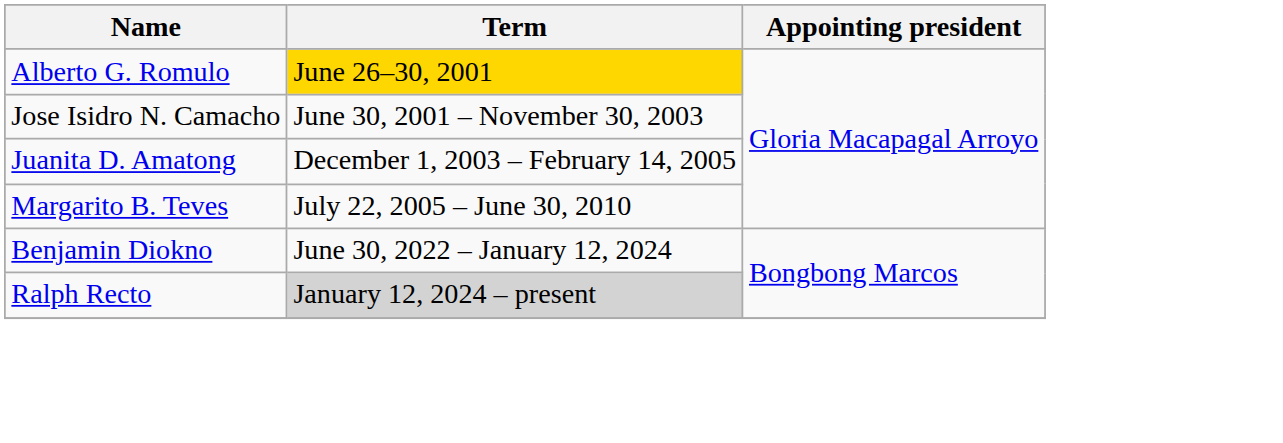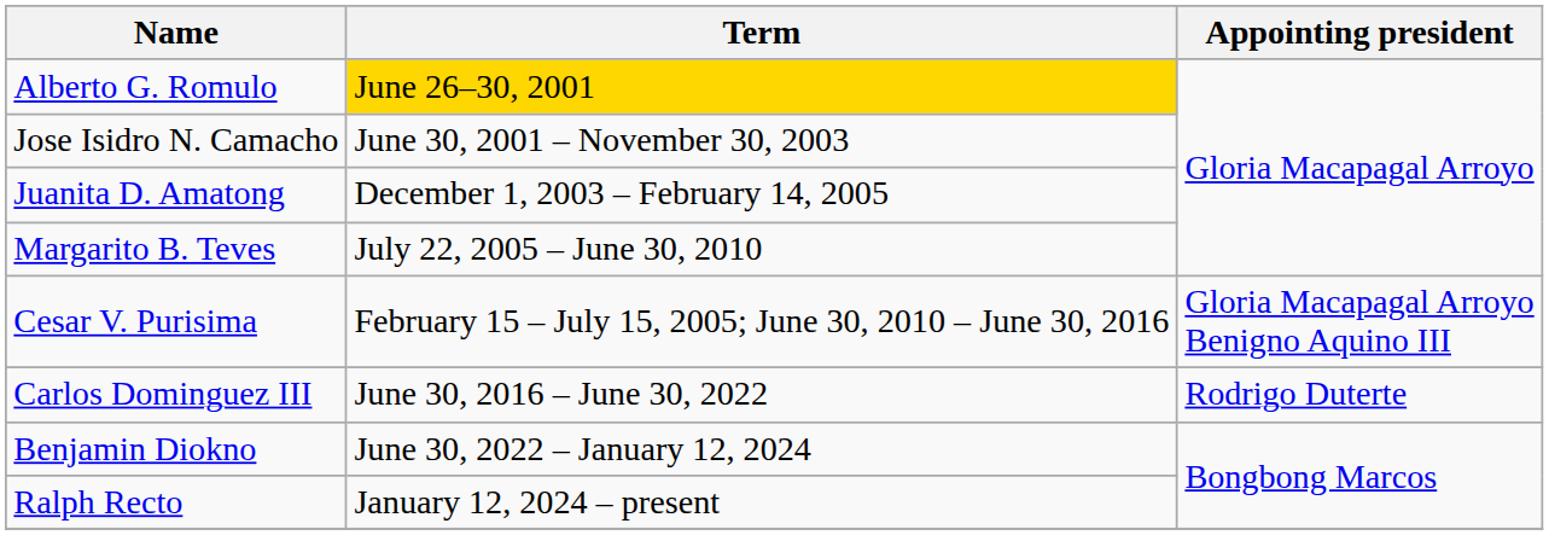 <table class="wikitable">
 <tr>
 <th>Name</th>
 <th>Term</th>
 <th>Appointing president</th>
 </tr>
 <tr>
 <td><a href='#'>Alberto G. Romulo</a></td>
 <td style="background: gold;">June 26–30, 2001</td>
 <td rowspan="4"><a href='#'>Gloria Macapagal Arroyo</a></td>
 </tr>
 <tr>
 <td>Jose Isidro N. Camacho</td>
 <td>June 30, 2001 – November 30, 2003</td>
 </tr>
 <tr>
 <td><a href='#'>Juanita D. Amatong</a></td>
 <td>December 1, 2003 – February 14, 2005</td>
 </tr>
 <tr>
 <td><a href='#'>Margarito B. Teves</a></td>
 <td>July 22, 2005 – June 30, 2010</td>
 </tr>
 <tr>
+<td><a href='#'>Cesar V. Purisima</a></td>
+<td>February 15 – July 15, 2005; June 30, 2010 – June 30, 2016</td>
+<td><a href='#'>Gloria Macapagal Arroyo</a><br><a href='#'>Benigno Aquino III</a></td>
+</tr>
+<tr>
+<td><a href='#'>Carlos Dominguez III</a></td>
+<td>June 30, 2016 – June 30, 2022</td>
+<td><a href='#'>Rodrigo Duterte</a></td>
+</tr>
+<tr>
 <td><a href='#'>Benjamin Diokno</a></td>
 <td>June 30, 2022 – January 12, 2024</td>
 <td rowspan="2"><a href='#'>Bongbong Marcos</a></td>
 </tr>
 <tr>
 <td><a href='#'>Ralph Recto</a></td>
-<td style="background: lightgrey;">January 12, 2024 – present</td>
+<td>January 12, 2024 – present</td>
 </tr>
 <tr>
 </tr>
 </table>
